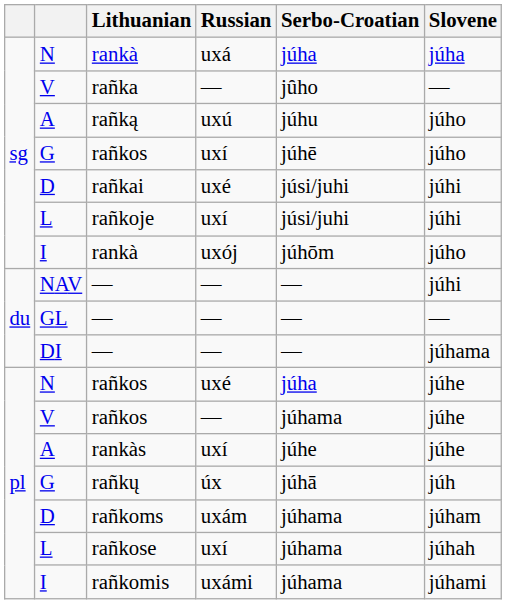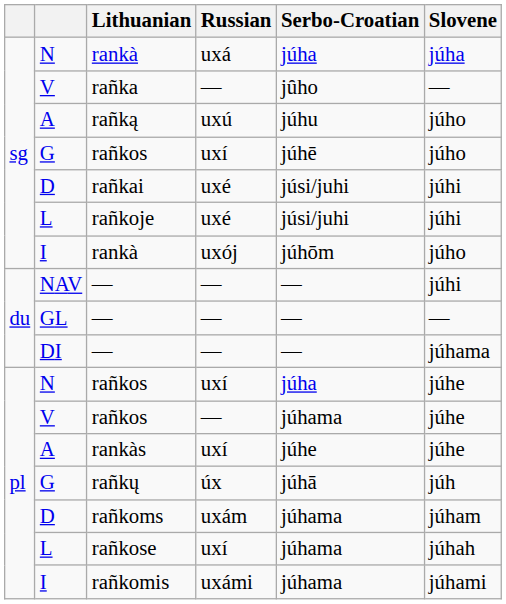 <table class="wikitable">
 <tr>
 <th></th>
 <th></th>
 <th>Lithuanian</th>
 <th>Russian</th>
 <th>Serbo-Croatian</th>
 <th>Slovene</th>
 </tr>
 <tr>
 <td rowspan="7"><a href='#'>sg</a></td>
 <td><a href='#'>N</a></td>
 <td><a href='#'>rankà</a></td>
 <td>uxá</td>
 <td><a href='#'>júha</a></td>
 <td><a href='#'>júha</a></td>
 </tr>
 <tr>
 <td><a href='#'>V</a></td>
 <td>rañka</td>
 <td>—</td>
 <td>jȗho</td>
 <td>—</td>
 </tr>
 <tr>
 <td><a href='#'>A</a></td>
 <td>rañką</td>
 <td>uxú</td>
 <td>júhu</td>
 <td>júho</td>
 </tr>
 <tr>
 <td><a href='#'>G</a></td>
 <td>rañkos</td>
 <td>uxí</td>
 <td>júhē</td>
 <td>júho</td>
 </tr>
 <tr>
 <td><a href='#'>D</a></td>
 <td>rañkai</td>
 <td>uxé</td>
 <td>júsi/juhi</td>
 <td>júhi</td>
 </tr>
 <tr>
 <td><a href='#'>L</a></td>
 <td>rañkoje</td>
-<td>uxí</td>
+<td>uxé</td>
 <td>júsi/juhi</td>
 <td>júhi</td>
 </tr>
 <tr>
 <td><a href='#'>I</a></td>
 <td>rankà</td>
 <td>uxój</td>
 <td>júhōm</td>
 <td>júho</td>
 </tr>
 <tr>
 <td rowspan="3"><a href='#'>du</a></td>
 <td><a href='#'>N</a><a href='#'>A</a><a href='#'>V</a></td>
 <td>—</td>
 <td>—</td>
 <td>—</td>
 <td>júhi</td>
 </tr>
 <tr>
 <td><a href='#'>G</a><a href='#'>L</a></td>
 <td>—</td>
 <td>—</td>
 <td>—</td>
 <td>—</td>
 </tr>
 <tr>
 <td><a href='#'>D</a><a href='#'>I</a></td>
 <td>—</td>
 <td>—</td>
 <td>—</td>
 <td>júhama</td>
 </tr>
 <tr>
 <td rowspan="7"><a href='#'>pl</a></td>
 <td><a href='#'>N</a></td>
 <td>rañkos</td>
-<td>uxé</td>
+<td>uxí</td>
 <td><a href='#'>júha</a></td>
 <td>júhe</td>
 </tr>
 <tr>
 <td><a href='#'>V</a></td>
 <td>rañkos</td>
 <td>—</td>
 <td>júhama</td>
 <td>júhe</td>
 </tr>
 <tr>
 <td><a href='#'>A</a></td>
 <td>rankàs</td>
 <td>uxí</td>
 <td>júhe</td>
 <td>júhe</td>
 </tr>
 <tr>
 <td><a href='#'>G</a></td>
 <td>rañkų</td>
 <td>úx</td>
 <td>júhā</td>
 <td>júh</td>
 </tr>
 <tr>
 <td><a href='#'>D</a></td>
 <td>rañkoms</td>
 <td>uxám</td>
 <td>júhama</td>
 <td>júham</td>
 </tr>
 <tr>
 <td><a href='#'>L</a></td>
 <td>rañkose</td>
 <td>uxí</td>
 <td>júhama</td>
 <td>júhah</td>
 </tr>
 <tr>
 <td><a href='#'>I</a></td>
 <td>rañkomis</td>
 <td>uxámi</td>
 <td>júhama</td>
 <td>júhami</td>
 </tr>
 </table>
